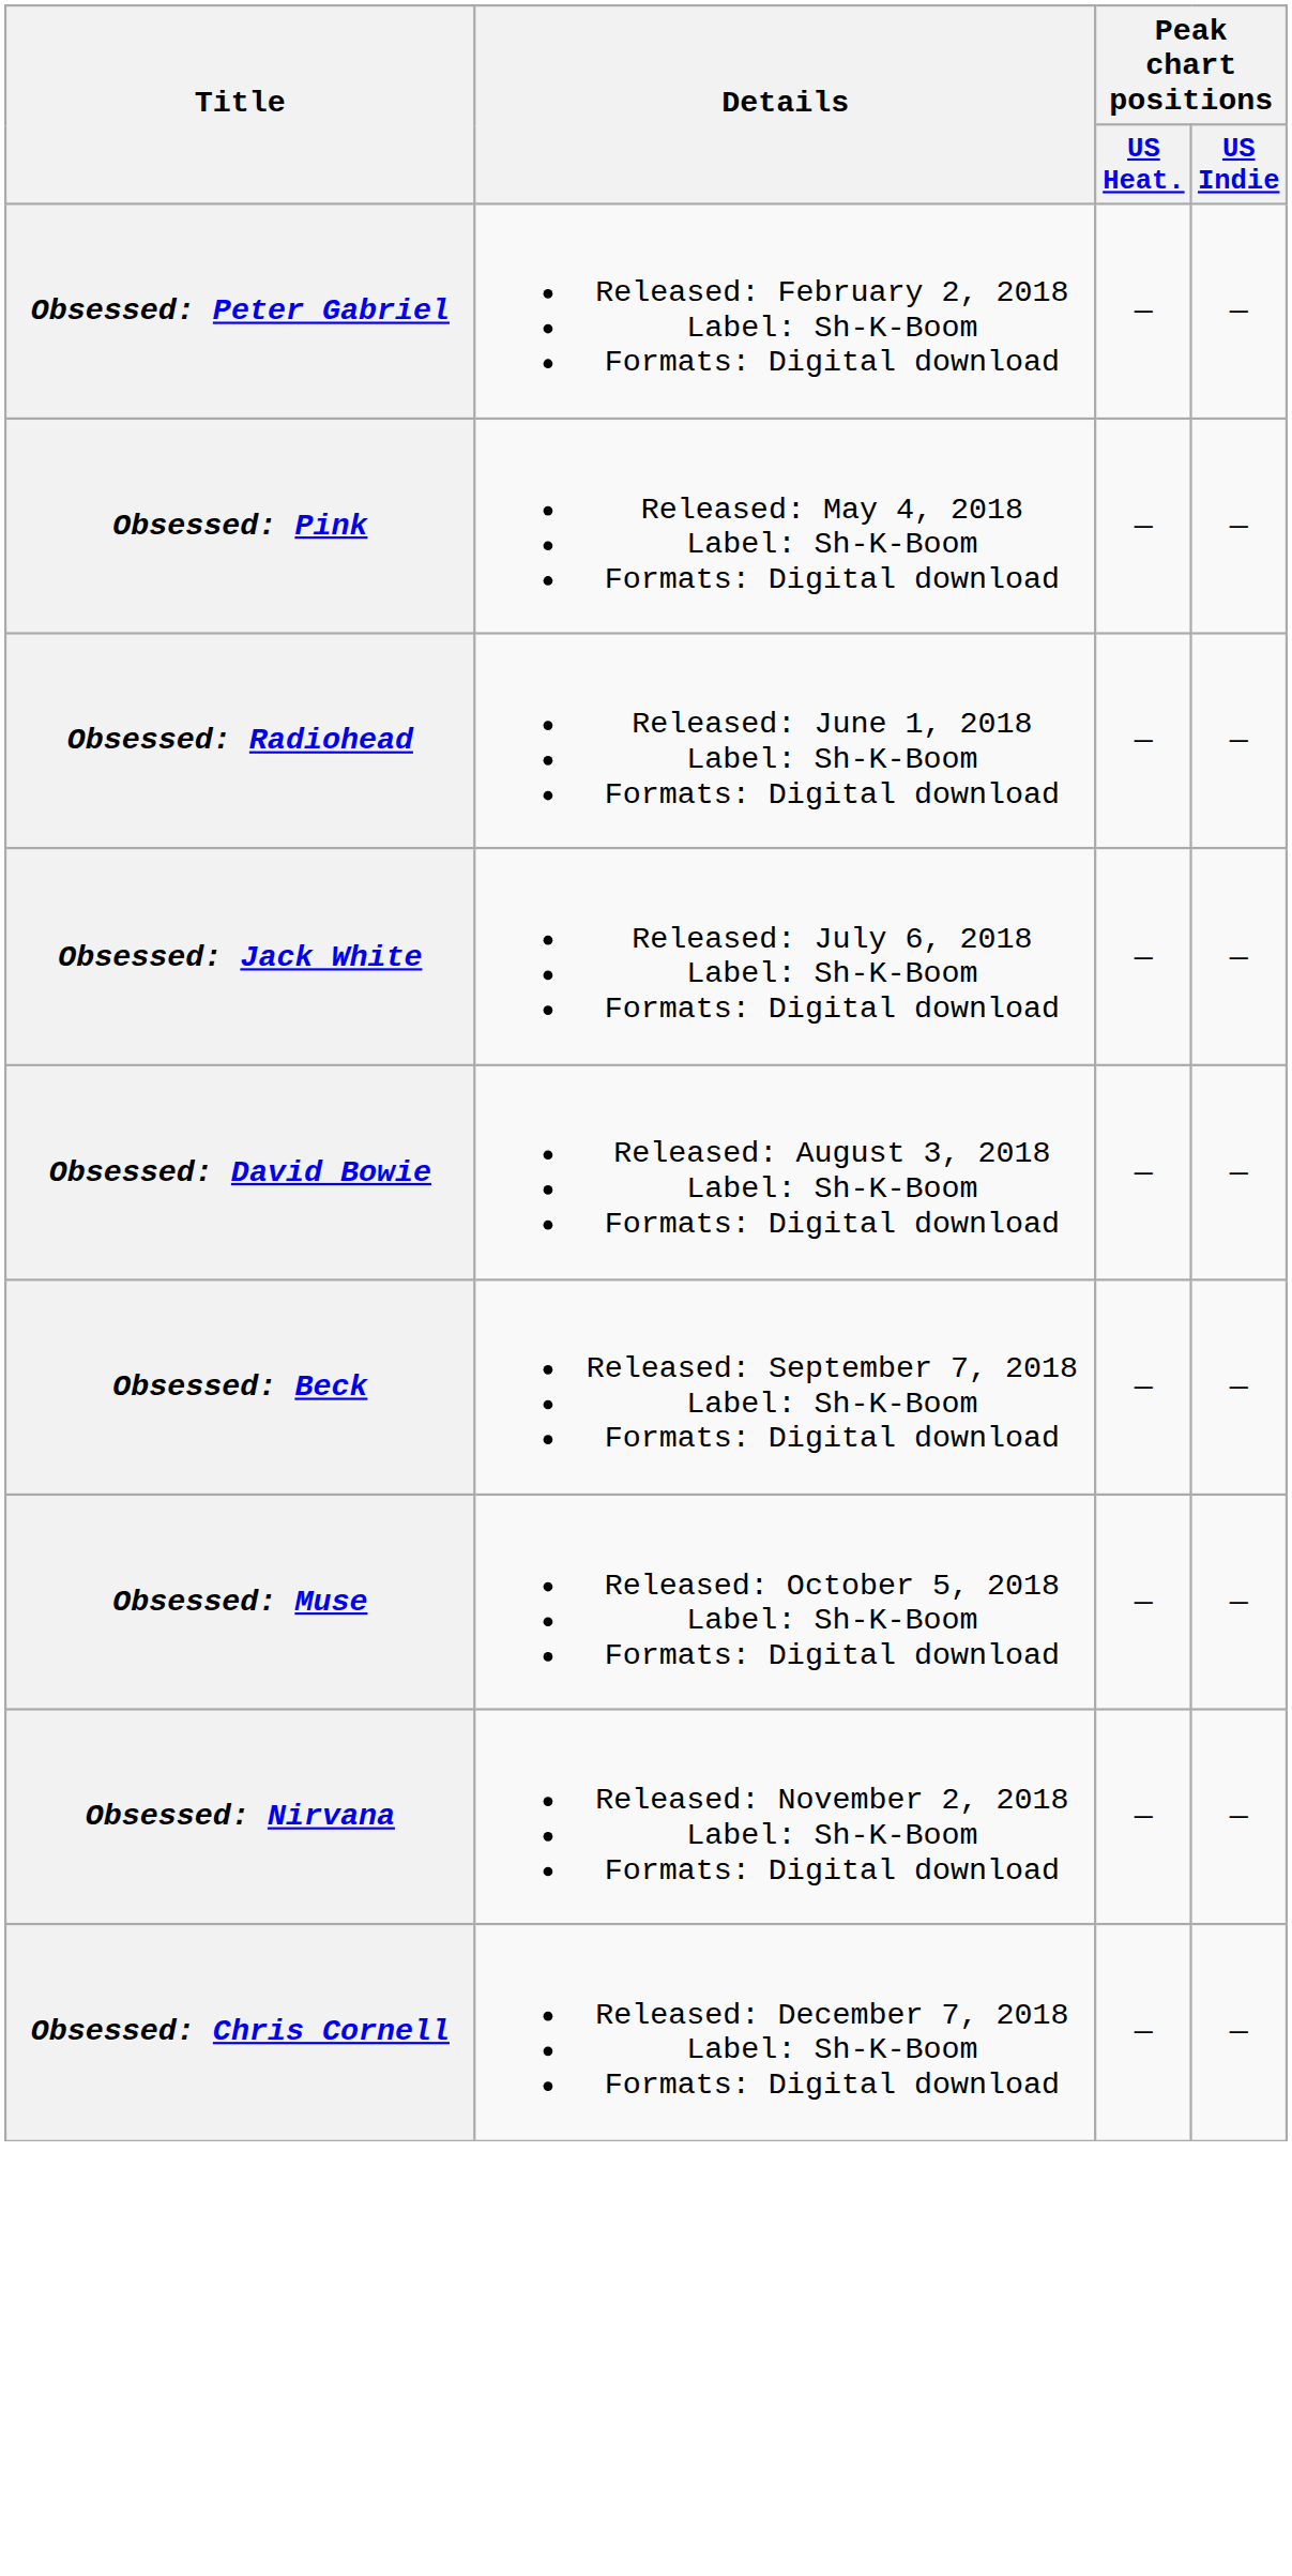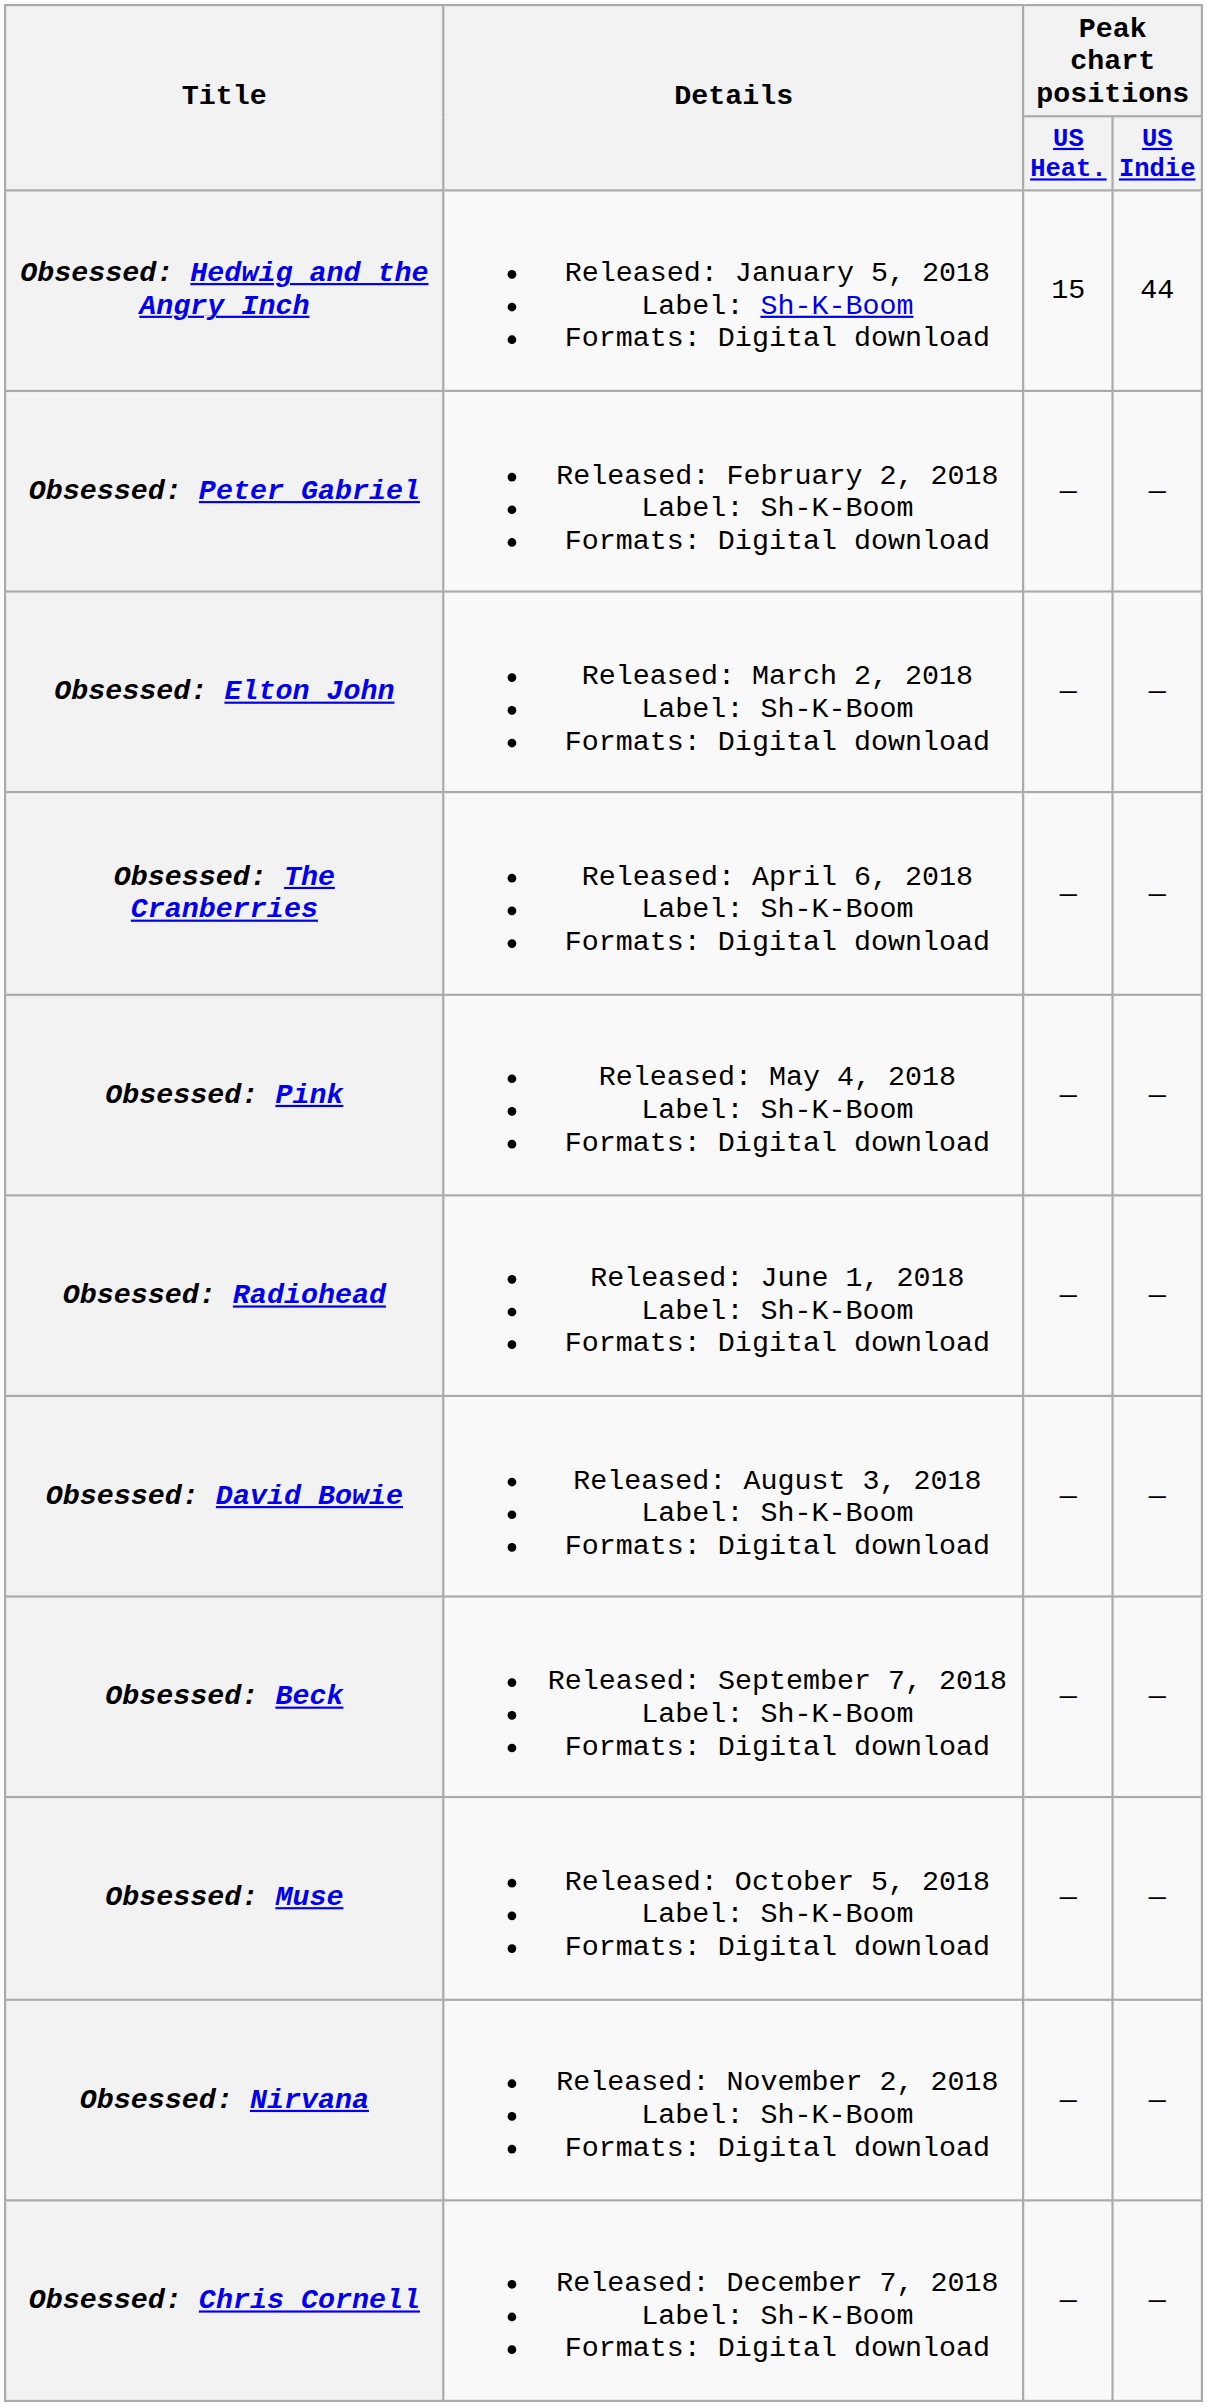 <table class="wikitable plainrowheaders" style="text-align:center;" border="1">
 <tr>
 <th scope="col" rowspan="2" style="width:15em;">Title</th>
 <th scope="col" rowspan="2" style="width:20em;">Details</th>
 <th scope="col" colspan="2">Peak chart positions</th>
 </tr>
 <tr>
 <th scope="col" style="width:3em;font-size:90%;"><a href='#'>US<br>Heat.</a><br></th>
 <th scope="col" style="width:3em;font-size:90%;"><a href='#'>US<br>Indie</a><br></th>
 </tr>
 <tr>
+<th scope="row"><em>Obsessed: <a href='#'>Hedwig and the Angry Inch</a></em></th>
+<td><br><ul><li>Released: January 5, 2018</li><li>Label: <a href='#'>Sh-K-Boom</a></li><li>Formats: Digital download</li></ul></td>
+<td>15</td>
+<td>44</td>
+</tr>
+<tr>
 <th scope="row"><em>Obsessed: <a href='#'>Peter Gabriel</a></em></th>
 <td><br><ul><li>Released: February 2, 2018</li><li>Label: Sh-K-Boom</li><li>Formats: Digital download</li></ul></td>
+<td>—</td>
+<td>—</td>
+</tr>
+<tr>
+<th scope="row"><em>Obsessed: <a href='#'>Elton John</a></em></th>
+<td><br><ul><li>Released: March 2, 2018</li><li>Label: Sh-K-Boom</li><li>Formats: Digital download</li></ul></td>
+<td>—</td>
+<td>—</td>
+</tr>
+<tr>
+<th scope="row"><em>Obsessed: <a href='#'>The Cranberries</a></em></th>
+<td><br><ul><li>Released: April 6, 2018</li><li>Label: Sh-K-Boom</li><li>Formats: Digital download</li></ul></td>
 <td>—</td>
 <td>—</td>
 </tr>
 <tr>
 <th scope="row"><em>Obsessed: <a href='#'>Pink</a></em></th>
 <td><br><ul><li>Released: May 4, 2018</li><li>Label: Sh-K-Boom</li><li>Formats: Digital download</li></ul></td>
 <td>—</td>
 <td>—</td>
 </tr>
 <tr>
 <th scope="row"><em>Obsessed: <a href='#'>Radiohead</a></em></th>
 <td><br><ul><li>Released: June 1, 2018</li><li>Label: Sh-K-Boom</li><li>Formats: Digital download</li></ul></td>
-<td>—</td>
-<td>—</td>
-</tr>
-<tr>
-<th scope="row"><em>Obsessed: <a href='#'>Jack White</a></em></th>
-<td><br><ul><li>Released: July 6, 2018</li><li>Label: Sh-K-Boom</li><li>Formats: Digital download</li></ul></td>
 <td>—</td>
 <td>—</td>
 </tr>
 <tr>
 <th scope="row"><em>Obsessed: <a href='#'>David Bowie</a></em></th>
 <td><br><ul><li>Released: August 3, 2018</li><li>Label: Sh-K-Boom</li><li>Formats: Digital download</li></ul></td>
 <td>—</td>
 <td>—</td>
 </tr>
 <tr>
 <th scope="row"><em>Obsessed: <a href='#'>Beck</a></em></th>
 <td><br><ul><li>Released: September 7, 2018</li><li>Label: Sh-K-Boom</li><li>Formats: Digital download</li></ul></td>
 <td>—</td>
 <td>—</td>
 </tr>
 <tr>
 <th scope="row"><em>Obsessed: <a href='#'>Muse</a></em></th>
 <td><br><ul><li>Released: October 5, 2018</li><li>Label: Sh-K-Boom</li><li>Formats: Digital download</li></ul></td>
 <td>—</td>
 <td>—</td>
 </tr>
 <tr>
 <th scope="row"><em>Obsessed: <a href='#'>Nirvana</a></em></th>
 <td><br><ul><li>Released: November 2, 2018</li><li>Label: Sh-K-Boom</li><li>Formats: Digital download</li></ul></td>
 <td>—</td>
 <td>—</td>
 </tr>
 <tr>
 <th scope="row"><em>Obsessed: <a href='#'>Chris Cornell</a></em></th>
 <td><br><ul><li>Released: December 7, 2018</li><li>Label: Sh-K-Boom</li><li>Formats: Digital download</li></ul></td>
 <td>—</td>
 <td>—</td>
 </tr>
 </table>
